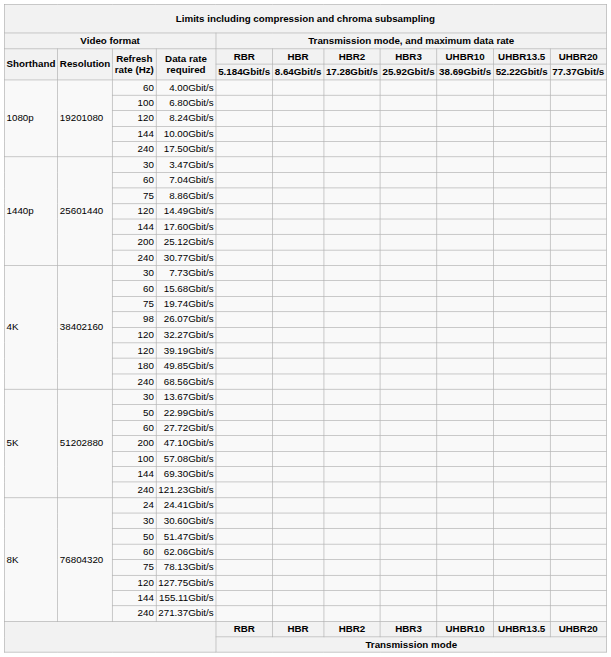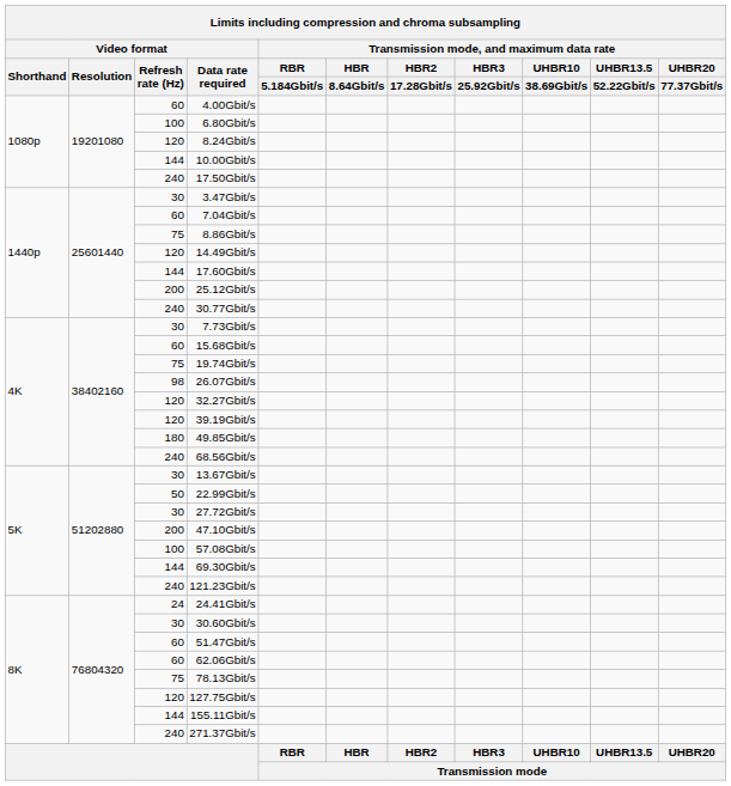 <table class="wikitable mw-collapsible mw-collapsed">
 <tr>
 <th colspan=11 style="height:2.5em;">Limits including compression and chroma subsampling</th>
 </tr>
 <tr>
 <th colspan=4>Video format</th>
 <th colspan=7>Transmission mode, and maximum data rate</th>
 </tr>
 <tr>
 <th rowspan=2>Shorthand</th>
 <th rowspan=2>Resolution</th>
 <th rowspan=2>Refresh<br>rate (Hz)</th>
 <th rowspan=2>Data rate<br>required</th>
 <th>RBR</th>
 <th>HBR</th>
 <th>HBR2</th>
 <th>HBR3</th>
 <th>UHBR10</th>
 <th>UHBR13.5</th>
 <th>UHBR20</th>
 </tr>
 <tr>
 <th>5.184Gbit/s</th>
 <th>8.64Gbit/s</th>
 <th>17.28Gbit/s</th>
 <th>25.92Gbit/s</th>
 <th>38.69Gbit/s</th>
 <th>52.22Gbit/s</th>
 <th>77.37Gbit/s</th>
 </tr>
 <tr>
 <td rowspan="5">1080p</td>
 <td rowspan="5">19201080</td>
 <td align="right">60</td>
 <td align="right">4.00Gbit/s</td>
 <td></td>
 <td></td>
 <td></td>
 <td></td>
 <td></td>
 <td></td>
 <td></td>
 </tr>
 <tr>
 <td align="right">100</td>
 <td align="right">6.80Gbit/s</td>
 <td></td>
 <td></td>
 <td></td>
 <td></td>
 <td></td>
 <td></td>
 <td></td>
 </tr>
 <tr>
 <td align="right">120</td>
 <td align="right">8.24Gbit/s</td>
 <td></td>
 <td></td>
 <td></td>
 <td></td>
 <td></td>
 <td></td>
 <td></td>
 </tr>
 <tr>
 <td align="right">144</td>
 <td align="right">10.00Gbit/s</td>
 <td></td>
 <td></td>
 <td></td>
 <td></td>
 <td></td>
 <td></td>
 <td></td>
 </tr>
 <tr>
 <td align="right">240</td>
 <td align="right">17.50Gbit/s</td>
 <td></td>
 <td></td>
 <td></td>
 <td></td>
 <td></td>
 <td></td>
 <td></td>
 </tr>
 <tr>
 <td rowspan="7">1440p</td>
 <td rowspan="7">25601440</td>
 <td align="right">30</td>
 <td align="right">3.47Gbit/s</td>
 <td></td>
 <td></td>
 <td></td>
 <td></td>
 <td></td>
 <td></td>
 <td></td>
 </tr>
 <tr>
 <td align="right">60</td>
 <td align="right">7.04Gbit/s</td>
 <td></td>
 <td></td>
 <td></td>
 <td></td>
 <td></td>
 <td></td>
 <td></td>
 </tr>
 <tr>
 <td align="right">75</td>
 <td align="right">8.86Gbit/s</td>
 <td></td>
 <td></td>
 <td></td>
 <td></td>
 <td></td>
 <td></td>
 <td></td>
 </tr>
 <tr>
 <td align="right">120</td>
 <td align="right">14.49Gbit/s</td>
 <td></td>
 <td></td>
 <td></td>
 <td></td>
 <td></td>
 <td></td>
 <td></td>
 </tr>
 <tr>
 <td align="right">144</td>
 <td align="right">17.60Gbit/s</td>
 <td></td>
 <td></td>
 <td></td>
 <td></td>
 <td></td>
 <td></td>
 <td></td>
 </tr>
 <tr>
 <td align="right">200</td>
 <td align="right">25.12Gbit/s</td>
 <td></td>
 <td></td>
 <td></td>
 <td></td>
 <td></td>
 <td></td>
 <td></td>
 </tr>
 <tr>
 <td align="right">240</td>
 <td align="right">30.77Gbit/s</td>
 <td></td>
 <td></td>
 <td></td>
 <td></td>
 <td></td>
 <td></td>
 <td></td>
 </tr>
 <tr>
 <td rowspan="8">4K</td>
 <td rowspan="8">38402160</td>
 <td align="right">30</td>
 <td align="right">7.73Gbit/s</td>
 <td></td>
 <td></td>
 <td></td>
 <td></td>
 <td></td>
 <td></td>
 <td></td>
 </tr>
 <tr>
 <td align="right">60</td>
 <td align="right">15.68Gbit/s</td>
 <td></td>
 <td></td>
 <td></td>
 <td></td>
 <td></td>
 <td></td>
 <td></td>
 </tr>
 <tr>
 <td align="right">75</td>
 <td align="right">19.74Gbit/s</td>
 <td></td>
 <td></td>
 <td></td>
 <td></td>
 <td></td>
 <td></td>
 <td></td>
 </tr>
 <tr>
 <td align="right">98</td>
 <td align="right">26.07Gbit/s</td>
 <td></td>
 <td></td>
 <td></td>
 <td></td>
 <td></td>
 <td></td>
 <td></td>
 </tr>
 <tr>
 <td align="right">120</td>
 <td align="right">32.27Gbit/s</td>
 <td></td>
 <td></td>
 <td></td>
 <td></td>
 <td></td>
 <td></td>
 <td></td>
 </tr>
 <tr>
 <td align="right">120</td>
 <td align="right">39.19Gbit/s</td>
 <td></td>
 <td></td>
 <td></td>
 <td></td>
 <td></td>
 <td></td>
 <td></td>
 </tr>
 <tr>
 <td align="right">180</td>
 <td align="right">49.85Gbit/s</td>
 <td></td>
 <td></td>
 <td></td>
 <td></td>
 <td></td>
 <td></td>
 <td></td>
 </tr>
 <tr>
 <td align="right">240</td>
 <td align="right">68.56Gbit/s</td>
 <td></td>
 <td></td>
 <td></td>
 <td></td>
 <td></td>
 <td></td>
 <td></td>
 </tr>
 <tr>
 <td rowspan="7">5K</td>
 <td rowspan="7">51202880</td>
 <td align="right">30</td>
 <td align="right">13.67Gbit/s</td>
 <td></td>
 <td></td>
 <td></td>
 <td></td>
 <td></td>
 <td></td>
 <td></td>
 </tr>
 <tr>
 <td align="right">50</td>
 <td align="right">22.99Gbit/s</td>
 <td></td>
 <td></td>
 <td></td>
 <td></td>
 <td></td>
 <td></td>
 <td></td>
 </tr>
 <tr>
-<td align="right">60</td>
+<td align="right">30</td>
 <td align="right">27.72Gbit/s</td>
 <td></td>
 <td></td>
 <td></td>
 <td></td>
 <td></td>
 <td></td>
 <td></td>
 </tr>
 <tr>
 <td align="right">200</td>
 <td align="right">47.10Gbit/s</td>
 <td></td>
 <td></td>
 <td></td>
 <td></td>
 <td></td>
 <td></td>
 <td></td>
 </tr>
 <tr>
 <td align="right">100</td>
 <td align="right">57.08Gbit/s</td>
 <td></td>
 <td></td>
 <td></td>
 <td></td>
 <td></td>
 <td></td>
 <td></td>
 </tr>
 <tr>
 <td align="right">144</td>
 <td align="right">69.30Gbit/s</td>
 <td></td>
 <td></td>
 <td></td>
 <td></td>
 <td></td>
 <td></td>
 <td></td>
 </tr>
 <tr>
 <td align="right">240</td>
 <td align="right">121.23Gbit/s</td>
 <td></td>
 <td></td>
 <td></td>
 <td></td>
 <td></td>
 <td></td>
 <td></td>
 </tr>
 <tr>
 <td rowspan="8">8K</td>
 <td rowspan="8">76804320</td>
 <td align="right">24</td>
 <td align="right">24.41Gbit/s</td>
 <td></td>
 <td></td>
 <td></td>
 <td></td>
 <td></td>
 <td></td>
 <td></td>
 </tr>
 <tr>
 <td align="right">30</td>
 <td align="right">30.60Gbit/s</td>
 <td></td>
 <td></td>
 <td></td>
 <td></td>
 <td></td>
 <td></td>
 <td></td>
 </tr>
 <tr>
-<td align="right">50</td>
+<td align="right">60</td>
 <td align="right">51.47Gbit/s</td>
 <td></td>
 <td></td>
 <td></td>
 <td></td>
 <td></td>
 <td></td>
 <td></td>
 </tr>
 <tr>
 <td align="right">60</td>
 <td align="right">62.06Gbit/s</td>
 <td></td>
 <td></td>
 <td></td>
 <td></td>
 <td></td>
 <td></td>
 <td></td>
 </tr>
 <tr>
 <td align="right">75</td>
 <td align="right">78.13Gbit/s</td>
 <td></td>
 <td></td>
 <td></td>
 <td></td>
 <td></td>
 <td></td>
 <td></td>
 </tr>
 <tr>
 <td align="right">120</td>
 <td align="right">127.75Gbit/s</td>
 <td></td>
 <td></td>
 <td></td>
 <td></td>
 <td></td>
 <td></td>
 <td></td>
 </tr>
 <tr>
 <td align="right">144</td>
 <td align="right">155.11Gbit/s</td>
 <td></td>
 <td></td>
 <td></td>
 <td></td>
 <td></td>
 <td></td>
 <td></td>
 </tr>
 <tr>
 <td align="right">240</td>
 <td align="right">271.37Gbit/s</td>
 <td></td>
 <td></td>
 <td></td>
 <td></td>
 <td></td>
 <td></td>
 <td></td>
 </tr>
 <tr>
 <th rowspan=2 colspan=4></th>
 <th>RBR</th>
 <th>HBR</th>
 <th>HBR2</th>
 <th>HBR3</th>
 <th>UHBR10</th>
 <th>UHBR13.5</th>
 <th>UHBR20</th>
 </tr>
 <tr>
 <th colspan=7>Transmission mode</th>
 </tr>
 </table>
